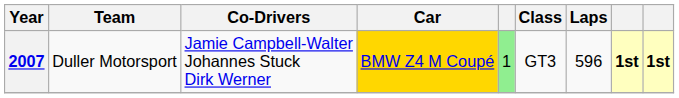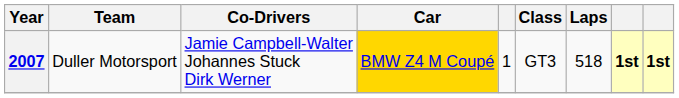 <table class="wikitable" style="font-size:90%">
 <tr>
 <th>Year</th>
 <th>Team</th>
 <th>Co-Drivers</th>
 <th>Car</th>
 <th></th>
 <th>Class</th>
 <th>Laps</th>
 <th></th>
 <th></th>
 </tr>
 <tr style="text-align:center;">
 <th><a href='#'>2007</a></th>
 <td align="left"> Duller Motorsport</td>
 <td align="left"> <a href='#'>Jamie Campbell-Walter</a><br> Johannes Stuck<br> <a href='#'>Dirk Werner</a></td>
 <td align="left" style="background: gold;"><a href='#'>BMW Z4 M Coupé</a></td>
-<td style="background: lightgreen;">1</td>
+<td>1</td>
 <td>GT3</td>
-<td>596</td>
+<td>518</td>
 <td style="background:#ffffbf;"><strong>1st</strong></td>
 <td style="background:#ffffbf;"><strong>1st</strong></td>
 </tr>
 <tr>
 </tr>
 </table>
